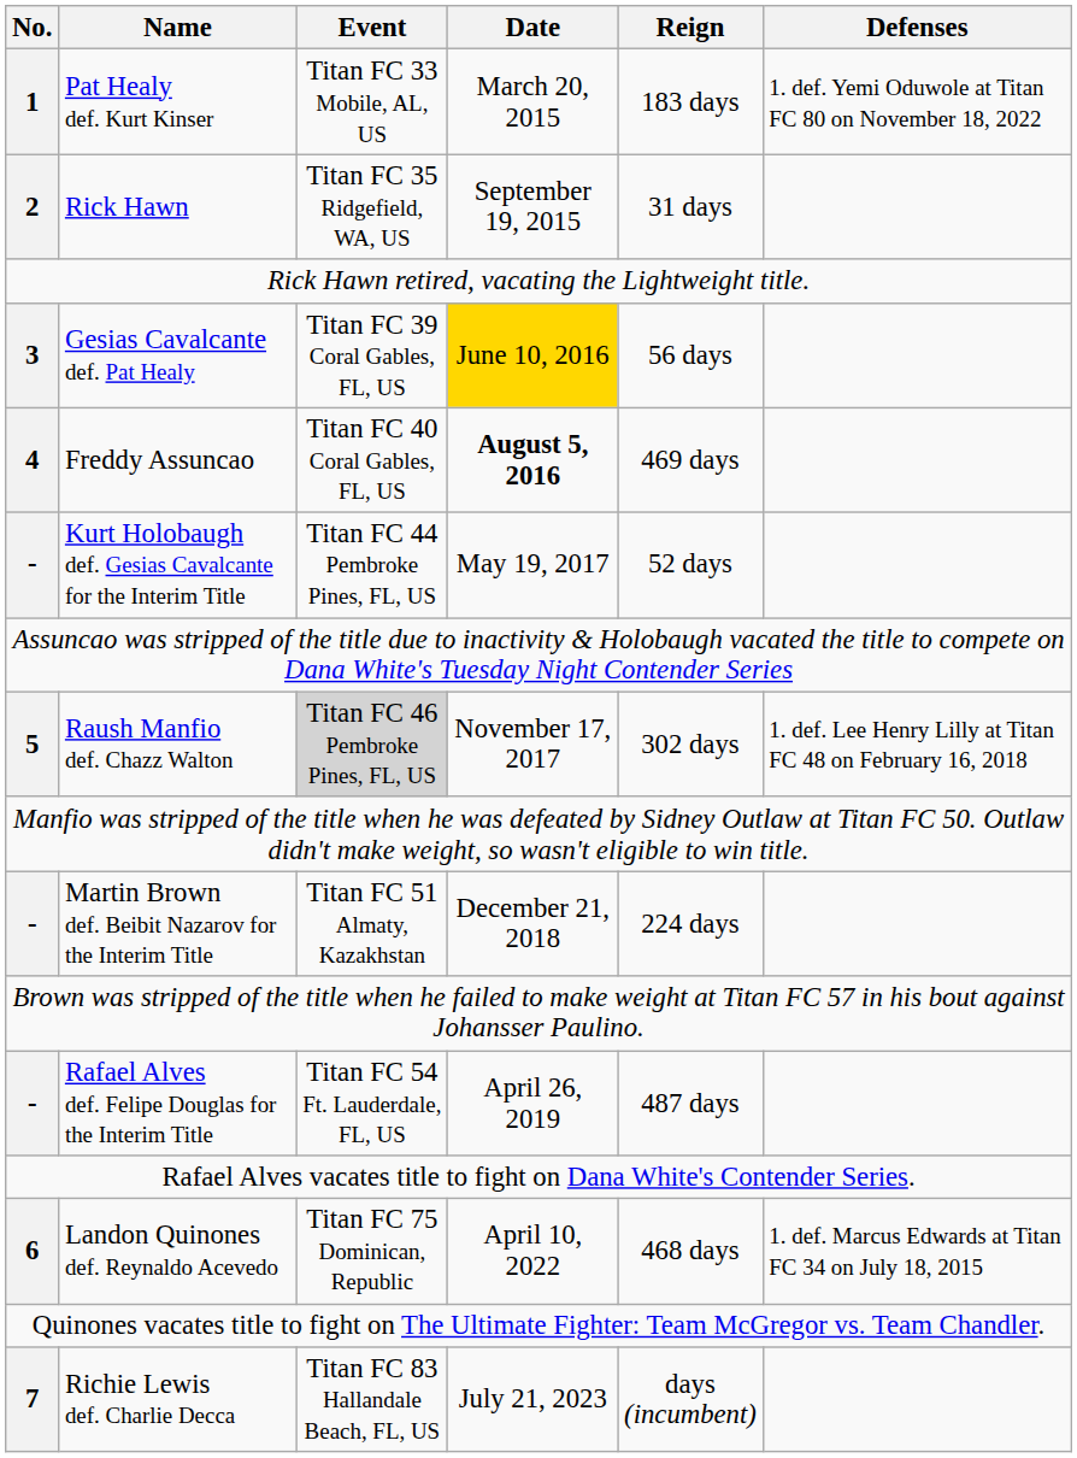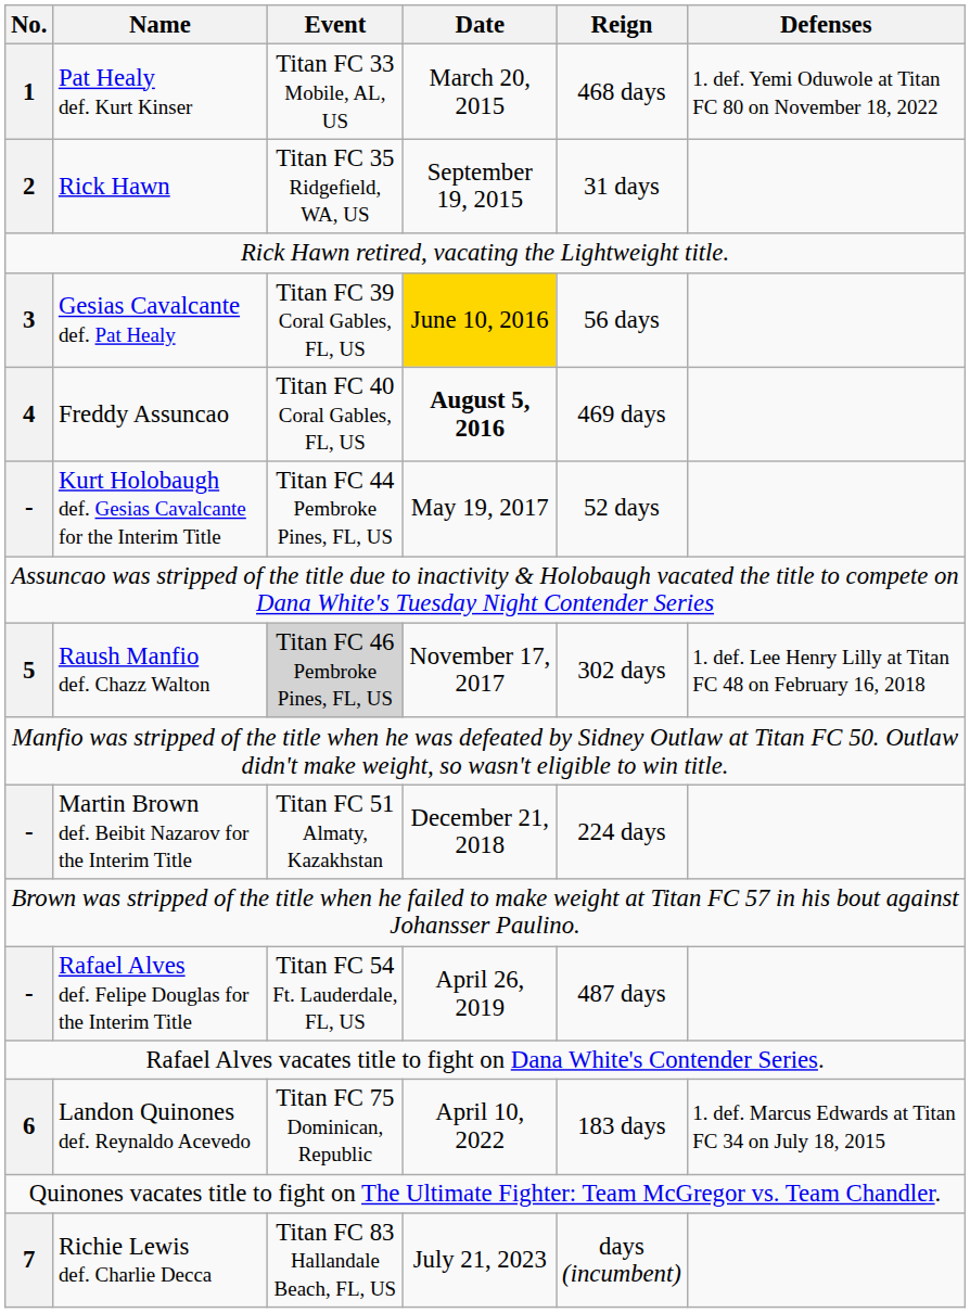 <table class="wikitable" width=100%>
 <tr>
 <th width=1%>No.</th>
 <th width=25%>Name</th>
 <th width=15%>Event</th>
 <th width=17%>Date</th>
 <th width=8%>Reign</th>
 <th width=40%>Defenses</th>
 </tr>
 <tr>
 <th>1</th>
 <td> <a href='#'>Pat Healy</a><small><br> def. Kurt Kinser</small></td>
 <td align=center>Titan FC 33 <br><small> Mobile, AL, US</small></td>
 <td align=center>March 20, 2015</td>
-<td align=center>183 days</td>
+<td align=center>468 days</td>
 <td><small> 1. def. Yemi Oduwole at Titan FC 80 on November 18, 2022</small></td>
 </tr>
 <tr>
 <th>2</th>
 <td> <a href='#'>Rick Hawn</a><small></small></td>
 <td align=center>Titan FC 35 <br><small> Ridgefield, WA, US</small></td>
 <td align=center>September 19, 2015</td>
 <td align=center>31 days</td>
 <td></td>
 </tr>
 <tr>
 <td align="center" colspan="6"><em>Rick Hawn retired, vacating the Lightweight title.</em></td>
 </tr>
 <tr>
 <th>3</th>
 <td> <a href='#'>Gesias Cavalcante</a><small><br> def. <a href='#'>Pat Healy</a></small></td>
 <td align=center>Titan FC 39 <br><small> Coral Gables, FL, US</small></td>
 <td align=center style="background: gold;">June 10, 2016</td>
 <td align=center>56 days</td>
 <td></td>
 </tr>
 <tr>
 <th>4</th>
 <td> Freddy Assuncao</td>
 <td align=center>Titan FC 40 <br><small> Coral Gables, FL, US</small></td>
 <td align=center><strong>August 5, 2016</strong></td>
 <td align=center>469 days</td>
 <td></td>
 </tr>
 <tr>
 <th>-</th>
 <td> <a href='#'>Kurt Holobaugh</a><small><br> def. <a href='#'>Gesias Cavalcante</a> for the Interim Title</small></td>
 <td align=center>Titan FC 44 <br><small> Pembroke Pines, FL, US</small></td>
 <td align=center>May 19, 2017</td>
 <td align=center>52 days</td>
 <td></td>
 </tr>
 <tr>
 <td align="center" colspan="6"><em>Assuncao was stripped of the title due to inactivity & Holobaugh vacated the title to compete on <a href='#'> Dana White's Tuesday Night Contender Series</a></em></td>
 </tr>
 <tr>
 <th>5</th>
 <td> <a href='#'>Raush Manfio</a><small><br> def. Chazz Walton</small></td>
 <td align=center style="background: lightgrey;">Titan FC 46 <br><small> Pembroke Pines, FL, US</small></td>
 <td align=center>November 17, 2017</td>
 <td align=center>302 days</td>
 <td><small> 1. def. Lee Henry Lilly at Titan FC 48 on February 16, 2018</small></td>
 </tr>
 <tr>
 <td align="center" colspan="6"><em>Manfio was stripped of the title when he was defeated by Sidney Outlaw at Titan FC 50. Outlaw didn't make weight, so wasn't eligible to win title.</em></td>
 </tr>
 <tr>
 <th>-</th>
 <td> Martin Brown<small><br> def. Beibit Nazarov for the Interim Title</small></td>
 <td align=center>Titan FC 51 <br><small> Almaty, Kazakhstan</small></td>
 <td align=center>December 21, 2018</td>
 <td align=center>224 days</td>
 <td></td>
 </tr>
 <tr>
 <td align="center" colspan="6"><em>Brown was stripped of the title when he failed to make weight at Titan FC 57 in his bout against Johansser Paulino.</em></td>
 </tr>
 <tr>
 <th>-</th>
 <td> <a href='#'>Rafael Alves</a><small><br> def. Felipe Douglas for the Interim Title</small></td>
 <td align=center>Titan FC 54 <br><small> Ft. Lauderdale, FL, US</small></td>
 <td align=center>April 26, 2019</td>
 <td align=center>487 days</td>
 <td></td>
 </tr>
 <tr>
 <td align="center" colspan="6">Rafael Alves vacates title to fight on <a href='#'>Dana White's Contender Series</a>.</td>
 </tr>
 <tr>
 <th>6</th>
 <td> Landon Quinones<small><br> def. Reynaldo Acevedo</small></td>
 <td align=center>Titan FC 75 <br><small> Dominican, Republic</small></td>
 <td align=center>April 10, 2022</td>
-<td align=center>468 days</td>
+<td align=center>183 days</td>
 <td><small> 1. def. Marcus Edwards at Titan FC 34 on July 18, 2015</small></td>
 </tr>
 <tr>
 <td align="center" colspan="6">Quinones vacates title to fight on <a href='#'>The Ultimate Fighter: Team McGregor vs. Team Chandler</a>.</td>
 </tr>
 <tr>
 <th>7</th>
 <td> Richie Lewis<small><br> def. Charlie Decca</small></td>
 <td align=center>Titan FC 83 <br><small> Hallandale Beach, FL, US</small></td>
 <td align=center>July 21, 2023</td>
 <td align=center> days<br><em>(incumbent)</em></td>
 <td></td>
 </tr>
 </table>
